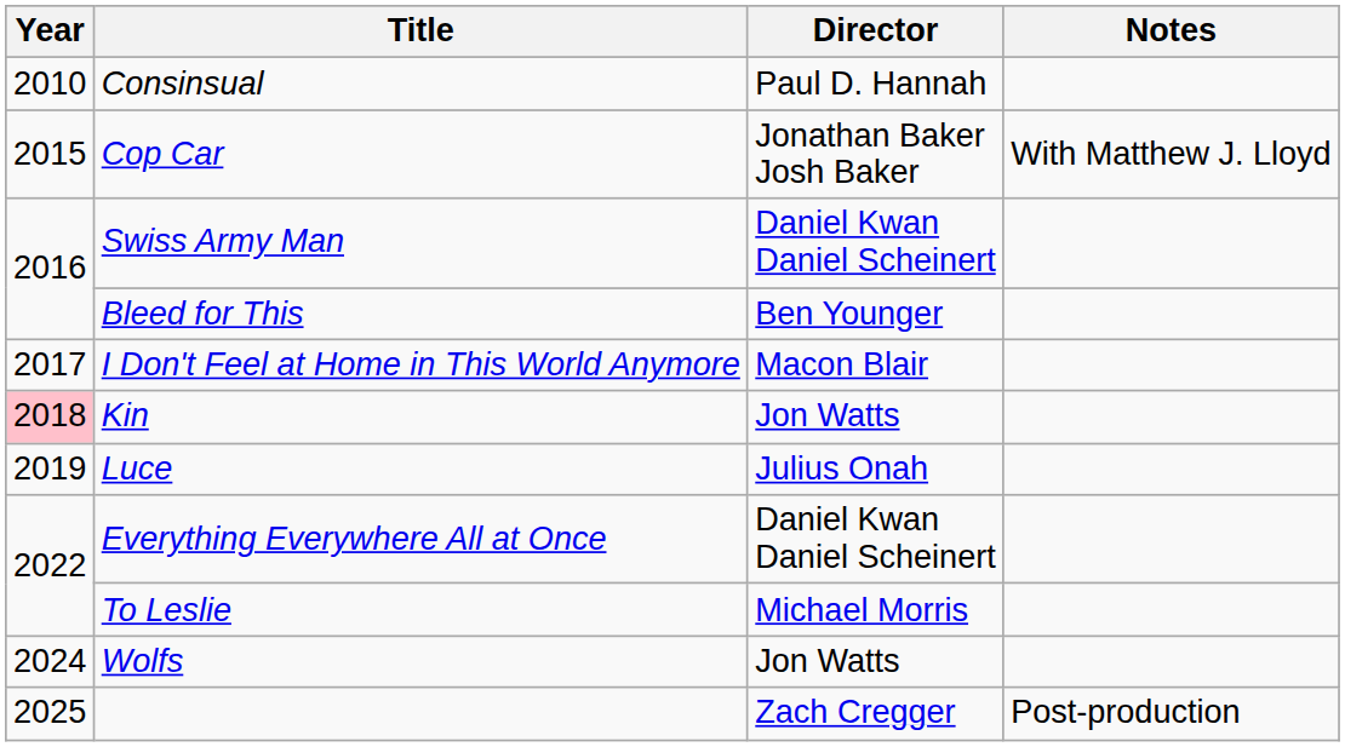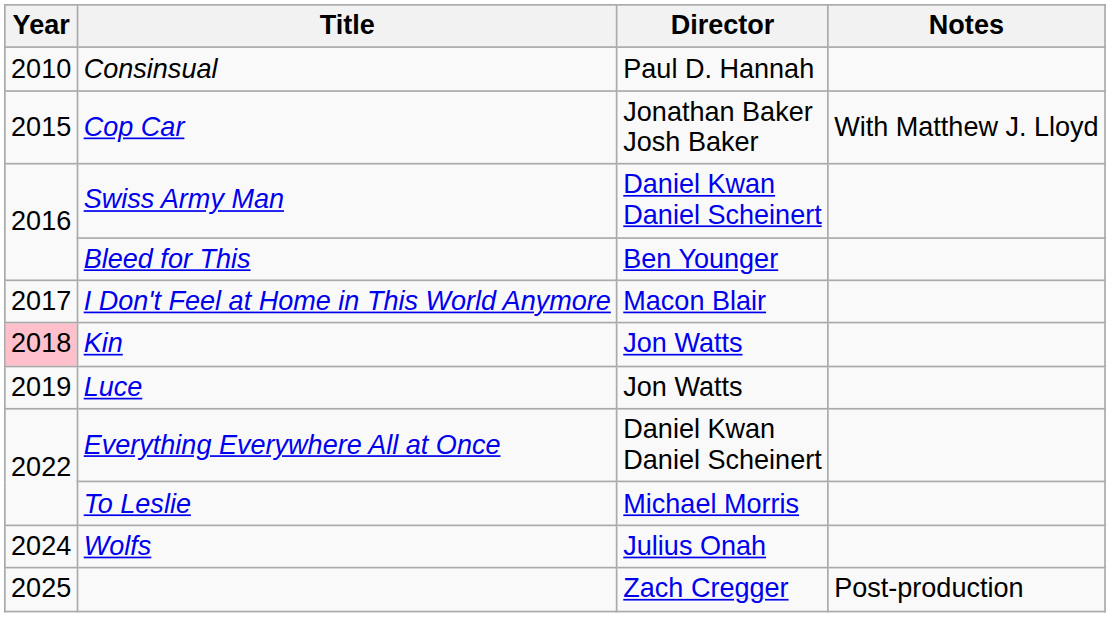 <table class="wikitable">
 <tr>
 <th>Year</th>
 <th>Title</th>
 <th>Director</th>
 <th>Notes</th>
 </tr>
 <tr>
 <td>2010</td>
 <td><em>Consinsual</em></td>
 <td>Paul D. Hannah</td>
 <td></td>
 </tr>
 <tr>
 <td>2015</td>
 <td><em><a href='#'>Cop Car</a></em></td>
 <td>Jonathan Baker<br>Josh Baker</td>
 <td>With Matthew J. Lloyd</td>
 </tr>
 <tr>
 <td rowspan=2>2016</td>
 <td><em><a href='#'>Swiss Army Man</a></em></td>
 <td><a href='#'>Daniel Kwan<br>Daniel Scheinert</a></td>
 <td></td>
 </tr>
 <tr>
 <td><em><a href='#'>Bleed for This</a></em></td>
 <td><a href='#'>Ben Younger</a></td>
 <td></td>
 </tr>
 <tr>
 <td>2017</td>
 <td><em><a href='#'>I Don't Feel at Home in This World Anymore</a></em></td>
 <td><a href='#'>Macon Blair</a></td>
 <td></td>
 </tr>
 <tr>
 <td style="background: pink;">2018</td>
 <td><em><a href='#'>Kin</a></em></td>
 <td><a href='#'>Jon Watts</a></td>
 <td></td>
 </tr>
 <tr>
 <td>2019</td>
 <td><em><a href='#'>Luce</a></em></td>
-<td><a href='#'>Julius Onah</a></td>
+<td>Jon Watts</td>
 <td></td>
 </tr>
 <tr>
 <td rowspan=2>2022</td>
 <td><em><a href='#'>Everything Everywhere All at Once</a></em></td>
 <td>Daniel Kwan<br>Daniel Scheinert</td>
 <td></td>
 </tr>
 <tr>
 <td><em><a href='#'>To Leslie</a></em></td>
 <td><a href='#'>Michael Morris</a></td>
 <td></td>
 </tr>
 <tr>
 <td>2024</td>
 <td><em><a href='#'>Wolfs</a></em></td>
-<td>Jon Watts</td>
+<td><a href='#'>Julius Onah</a></td>
 <td></td>
 </tr>
 <tr>
 <td>2025</td>
 <td></td>
 <td><a href='#'>Zach Cregger</a></td>
 <td>Post-production</td>
 </tr>
 </table>
